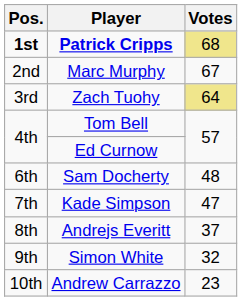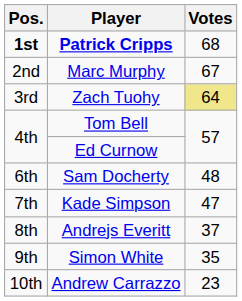 <table class="wikitable" style="text-align:center; font-size:95%;">
 <tr>
 <th>Pos.<br></th>
 <th>Player<br></th>
 <th>Votes</th>
 </tr>
 <tr>
 <td><strong>1st</strong></td>
 <td><strong><a href='#'>Patrick Cripps</a></strong></td>
-<td style="background: khaki;">68</td>
+<td>68</td>
 </tr>
 <tr>
 <td>2nd</td>
 <td><a href='#'>Marc Murphy</a></td>
 <td>67</td>
 </tr>
 <tr>
 <td>3rd</td>
 <td><a href='#'>Zach Tuohy</a></td>
 <td style="background: khaki;">64</td>
 </tr>
 <tr>
 <td valign="center" rowspan="2">4th</td>
 <td><a href='#'>Tom Bell</a></td>
 <td valign="center" rowspan="2">57</td>
 </tr>
 <tr>
 <td><a href='#'>Ed Curnow</a></td>
 </tr>
 <tr>
 <td>6th</td>
 <td><a href='#'>Sam Docherty</a></td>
 <td>48</td>
 </tr>
 <tr>
 <td>7th</td>
 <td><a href='#'>Kade Simpson</a></td>
 <td>47</td>
 </tr>
 <tr>
 <td>8th</td>
 <td><a href='#'>Andrejs Everitt</a></td>
 <td>37</td>
 </tr>
 <tr>
 <td>9th</td>
 <td><a href='#'>Simon White</a></td>
-<td>32</td>
+<td>35</td>
 </tr>
 <tr>
 <td>10th</td>
 <td><a href='#'>Andrew Carrazzo</a></td>
 <td>23</td>
 </tr>
 </table>
